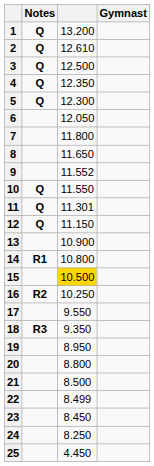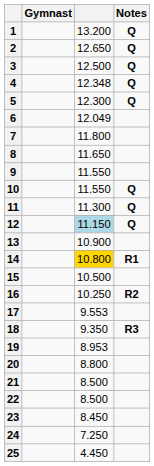 <table class="wikitable sortable" style="text-align:center; font-size:95%;">
 <tr>
 <th></th>
+<th>Gymnast</th>
+<th></th>
 <th>Notes</th>
-<th></th>
-<th>Gymnast</th>
 </tr>
 <tr>
 <th>1</th>
+<td align=left></td>
+<td>13.200</td>
 <td><strong>Q</strong></td>
-<td>13.200</td>
-<td align=left></td>
 </tr>
 <tr>
 <th>2</th>
+<td align=left></td>
+<td>12.650</td>
 <td><strong>Q</strong></td>
-<td>12.610</td>
-<td align=left></td>
 </tr>
 <tr>
 <th>3</th>
+<td align=left></td>
+<td>12.500</td>
 <td><strong>Q</strong></td>
-<td>12.500</td>
-<td align=left></td>
 </tr>
 <tr>
 <th>4</th>
+<td align=left></td>
+<td>12.348</td>
 <td><strong>Q</strong></td>
-<td>12.350</td>
-<td align=left></td>
 </tr>
 <tr>
 <th>5</th>
+<td align=left></td>
+<td>12.300</td>
 <td><strong>Q</strong></td>
-<td>12.300</td>
-<td align=left></td>
 </tr>
 <tr>
 <th>6</th>
+<td align=left></td>
+<td>12.049</td>
 <td></td>
-<td>12.050</td>
-<td align=left></td>
 </tr>
 <tr>
 <th>7</th>
+<td align=left></td>
+<td>11.800</td>
 <td></td>
-<td>11.800</td>
-<td align=left></td>
 </tr>
 <tr>
 <th>8</th>
+<td align=left></td>
+<td>11.650</td>
 <td></td>
-<td>11.650</td>
-<td align=left></td>
 </tr>
 <tr>
 <th>9</th>
+<td align=left></td>
+<td>11.550</td>
 <td></td>
-<td>11.552</td>
-<td align=left></td>
 </tr>
 <tr>
 <th>10</th>
+<td align=left></td>
+<td>11.550</td>
 <td><strong>Q</strong></td>
-<td>11.550</td>
-<td align=left></td>
 </tr>
 <tr>
 <th>11</th>
+<td align=left></td>
+<td>11.300</td>
 <td><strong>Q</strong></td>
-<td>11.301</td>
-<td align=left></td>
 </tr>
 <tr>
 <th>12</th>
+<td align=left></td>
+<td style="background: lightblue;">11.150</td>
 <td><strong>Q</strong></td>
-<td>11.150</td>
-<td align=left></td>
 </tr>
 <tr>
 <th>13</th>
+<td align=left></td>
+<td>10.900</td>
 <td></td>
-<td>10.900</td>
-<td align=left></td>
 </tr>
 <tr>
 <th>14</th>
+<td align=left></td>
+<td style="background: gold;">10.800</td>
 <td><strong>R1</strong></td>
-<td>10.800</td>
-<td align=left></td>
 </tr>
 <tr>
 <th>15</th>
+<td align=left></td>
+<td>10.500</td>
 <td></td>
-<td style="background: gold;">10.500</td>
-<td align=left></td>
 </tr>
 <tr>
 <th>16</th>
+<td align=left></td>
+<td>10.250</td>
 <td><strong>R2</strong></td>
-<td>10.250</td>
-<td align=left></td>
 </tr>
 <tr>
 <th>17</th>
+<td align=left></td>
+<td>9.553</td>
 <td></td>
-<td>9.550</td>
-<td align=left></td>
 </tr>
 <tr>
 <th>18</th>
+<td align=left></td>
+<td>9.350</td>
 <td><strong>R3</strong></td>
-<td>9.350</td>
-<td align=left></td>
 </tr>
 <tr>
 <th>19</th>
+<td align=left></td>
+<td>8.953</td>
 <td></td>
-<td>8.950</td>
-<td align=left></td>
 </tr>
 <tr>
 <th>20</th>
+<td align=left></td>
+<td>8.800</td>
 <td></td>
-<td>8.800</td>
-<td align=left></td>
 </tr>
 <tr>
 <th>21</th>
+<td align=left></td>
+<td>8.500</td>
 <td></td>
-<td>8.500</td>
-<td align=left></td>
 </tr>
 <tr>
 <th>22</th>
+<td align=left></td>
+<td>8.500</td>
 <td></td>
-<td>8.499</td>
-<td align=left></td>
 </tr>
 <tr>
 <th>23</th>
+<td align=left></td>
+<td>8.450</td>
 <td></td>
-<td>8.450</td>
-<td align=left></td>
 </tr>
 <tr>
 <th>24</th>
+<td align=left></td>
+<td>7.250</td>
 <td></td>
-<td>8.250</td>
-<td align=left></td>
 </tr>
 <tr>
 <th>25</th>
+<td align=left></td>
+<td>4.450</td>
 <td></td>
-<td>4.450</td>
-<td align=left></td>
 </tr>
 </table>
